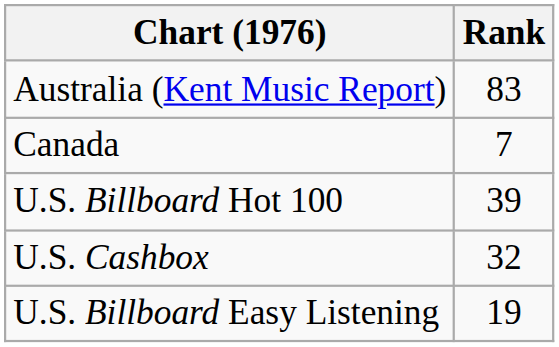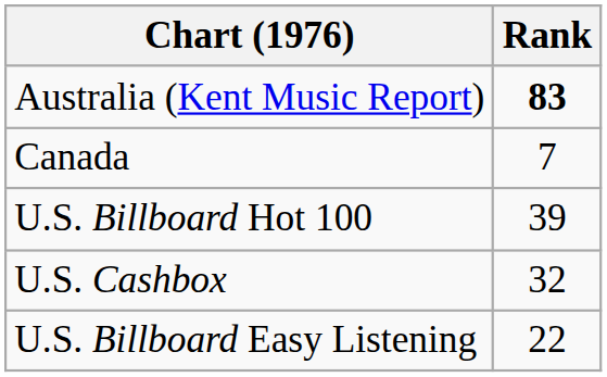 <table class="wikitable sortable">
 <tr>
 <th align="left">Chart (1976)</th>
 <th style="text-align:center;">Rank</th>
 </tr>
 <tr>
 <td>Australia (<a href='#'>Kent Music Report</a>)</td>
-<td style="text-align:center;">83</td>
+<td style="text-align:center;"><strong>83</strong></td>
 </tr>
 <tr>
 <td>Canada </td>
 <td style="text-align:center;">7</td>
 </tr>
 <tr>
 <td>U.S. <em>Billboard</em> Hot 100</td>
 <td style="text-align:center;">39</td>
 </tr>
 <tr>
 <td>U.S. <em>Cashbox</em> </td>
 <td style="text-align:center;">32</td>
 </tr>
 <tr>
 <td>U.S. <em>Billboard</em> Easy Listening</td>
-<td style="text-align:center;">19</td>
+<td style="text-align:center;">22</td>
 </tr>
 </table>
